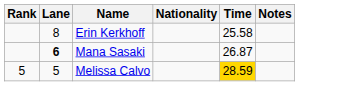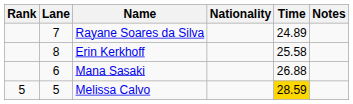 <table class="wikitable sortable" style="text-align:center">
 <tr>
 <th>Rank</th>
 <th>Lane</th>
 <th>Name</th>
 <th>Nationality</th>
 <th>Time</th>
 <th>Notes</th>
 </tr>
 <tr>
 <td></td>
+<td>7</td>
+<td align=left><a href='#'>Rayane Soares da Silva</a></td>
+<td align=left></td>
+<td>24.89</td>
+<td></td>
+</tr>
+<tr>
+<td></td>
 <td>8</td>
 <td align=left><a href='#'>Erin Kerkhoff</a></td>
 <td align=left></td>
 <td>25.58</td>
 <td></td>
 </tr>
 <tr>
 <td></td>
-<td><strong>6</strong></td>
+<td>6</td>
 <td align=left><a href='#'>Mana Sasaki</a></td>
 <td align=left></td>
-<td>26.87</td>
+<td>26.88</td>
 <td></td>
 </tr>
 <tr>
 <td>5</td>
 <td>5</td>
 <td align=left><a href='#'>Melissa Calvo</a></td>
 <td align=left></td>
 <td style="background: gold;">28.59</td>
 <td></td>
 </tr>
 </table>
